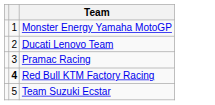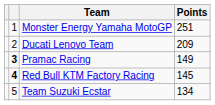 <table class="wikitable" style="font-size: 85%;">
 <tr>
 <th></th>
 <th></th>
 <th>Team</th>
+<th>Points</th>
 </tr>
 <tr>
 <td></td>
 <td align=center>1</td>
 <td> <a href='#'>Monster Energy Yamaha MotoGP</a></td>
+<td align=left>251</td>
 </tr>
 <tr>
 <td></td>
 <td align=center>2</td>
 <td> <a href='#'>Ducati Lenovo Team</a></td>
+<td align=left>209</td>
 </tr>
 <tr>
 <td></td>
-<td align=center>3</td>
+<td align=center><strong>3</strong></td>
 <td> <a href='#'>Pramac Racing</a></td>
+<td align=left>149</td>
 </tr>
 <tr>
 <td></td>
 <td align=center><strong>4</strong></td>
 <td> <a href='#'>Red Bull KTM Factory Racing</a></td>
+<td align=left>145</td>
 </tr>
 <tr>
 <td></td>
 <td align=center>5</td>
 <td> <a href='#'>Team Suzuki Ecstar</a></td>
+<td align=left>134</td>
 </tr>
 </table>
